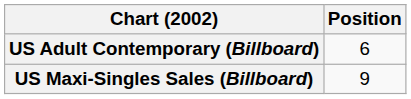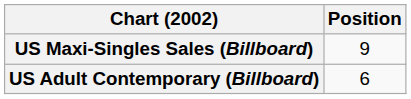 <table class="wikitable plainrowheaders" style="text-align:center">
 <tr>
 <th scope="col">Chart (2002)</th>
 <th scope="col">Position</th>
 </tr>
 <tr>
+<th scope="row">US Maxi-Singles Sales (<em>Billboard</em>)</th>
+<td>9</td>
+</tr>
+<tr>
 <th scope="row">US Adult Contemporary (<em>Billboard</em>)</th>
 <td>6</td>
 </tr>
-<tr>
-<th scope="row">US Maxi-Singles Sales (<em>Billboard</em>)</th>
-<td>9</td>
-</tr>
 </table>
